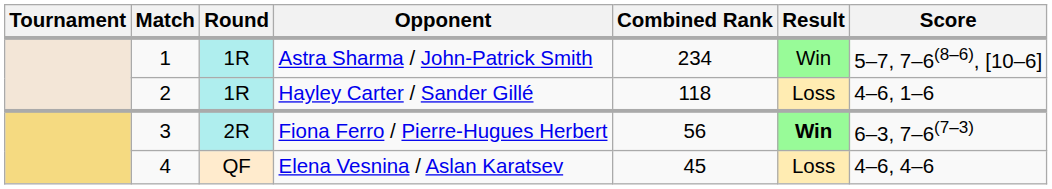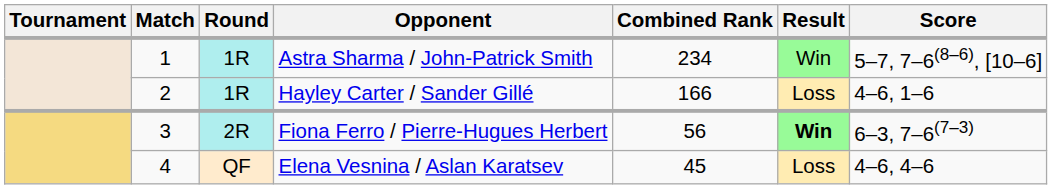 <table class="wikitable">
 <tr>
 <th>Tournament</th>
 <th>Match</th>
 <th>Round</th>
 <th>Opponent</th>
 <th>Combined Rank</th>
 <th>Result</th>
 <th>Score</th>
 </tr>
 <tr style="border-top:3px solid #aaaaaa">
 <td rowspan="2" style="background:#f3e6d7; text-align:left"></td>
 <td style="text-align:center">1</td>
 <td style="text-align:center; background:#afeeee">1R</td>
 <td> <a href='#'>Astra Sharma</a> /  <a href='#'>John-Patrick Smith</a> </td>
 <td style="text-align:center">234</td>
 <td style="text-align:center; background:#98fb98">Win</td>
 <td>5–7, 7–6<sup>(8–6)</sup>, [10–6]</td>
 </tr>
 <tr>
 <td style="text-align:center">2</td>
 <td style="text-align:center; background:#afeeee">1R</td>
 <td> <a href='#'>Hayley Carter</a> /  <a href='#'>Sander Gillé</a> </td>
-<td style="text-align:center">118</td>
+<td style="text-align:center">166</td>
 <td style="text-align:center; background:#ffecb2">Loss</td>
 <td>4–6, 1–6</td>
 </tr>
 <tr style="border-top:3px solid #aaaaaa">
 <td rowspan="2" style="background:#f5da81; text-align:left"></td>
 <td style="text-align:center">3</td>
 <td style="text-align:center; background:#afeeee">2R</td>
 <td> <a href='#'>Fiona Ferro</a> /  <a href='#'>Pierre-Hugues Herbert</a> </td>
 <td style="text-align:center">56</td>
 <td style="text-align:center; background:#98fb98"><strong>Win</strong></td>
 <td>6–3, 7–6<sup>(7–3)</sup></td>
 </tr>
 <tr>
 <td style="text-align:center">4</td>
 <td style="text-align:center; background:#ffebcd">QF</td>
 <td> <a href='#'>Elena Vesnina</a> /  <a href='#'>Aslan Karatsev</a> </td>
 <td style="text-align:center">45</td>
 <td style="text-align:center; background:#ffecb2">Loss</td>
 <td>4–6, 4–6</td>
 </tr>
 </table>
